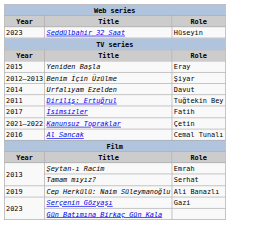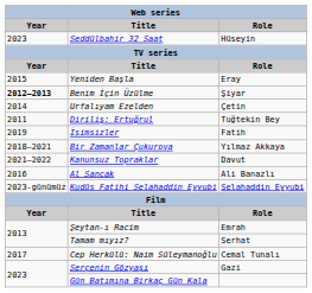 <table class="wikitable" style="font-size:80%">
 <tr>
 <th colspan="3" style="background:LightSteelBlue">Web series</th>
 </tr>
 <tr>
 <th style="background:#CCCCCC">Year</th>
 <th style="background:#CCCCCC">Title</th>
 <th style="background:#CCCCCC">Role</th>
 </tr>
 <tr>
 <td>2023</td>
 <td><em><a href='#'>Seddülbahir 32 Saat</a></em></td>
 <td>Hüseyin</td>
 </tr>
 <tr>
 <th colspan="3" style="background:LightSteelBlue">TV series</th>
 </tr>
 <tr>
 <th style="background:#CCCCCC">Year</th>
 <th style="background:#CCCCCC">Title</th>
 <th style="background:#CCCCCC">Role</th>
 </tr>
 <tr>
 <td>2015</td>
 <td><em>Yeniden Başla</em></td>
 <td>Eray</td>
 </tr>
 <tr>
-<td>2012–2013</td>
+<td><strong>2012–2013</strong></td>
 <td><em>Benim İçin Üzülme</em></td>
 <td>Şiyar</td>
 </tr>
 <tr>
 <td>2014</td>
 <td><em>Urfalıyam Ezelden</em></td>
-<td>Davut</td>
+<td>Çetin</td>
 </tr>
 <tr>
 <td>2011</td>
 <td><em><a href='#'>Diriliş: Ertuğrul</a></em></td>
 <td>Tuğtekin Bey</td>
 </tr>
 <tr>
-<td>2017</td>
+<td>2019</td>
 <td><em><a href='#'>İsimsizler</a></em></td>
 <td>Fatih</td>
 </tr>
 <tr>
+<td>2018–2021</td>
+<td><em><a href='#'>Bir Zamanlar Çukurova</a></em></td>
+<td>Yılmaz Akkaya</td>
+</tr>
+<tr>
 <td>2021–2022</td>
 <td><em><a href='#'>Kanunsuz Topraklar</a></em></td>
-<td>Çetin</td>
+<td>Davut</td>
 </tr>
 <tr>
 <td>2016</td>
 <td><em><a href='#'>Al Sancak</a></em></td>
-<td>Cemal Tunalı</td>
+<td>Ali Banazlı</td>
+</tr>
+<tr>
+<td>2023-günümüz</td>
+<td><em><a href='#'>Kudüs Fatihi Selahaddin Eyyubi</a></em></td>
+<td><a href='#'>Selahaddin Eyyubi</a></td>
 </tr>
 <tr>
 <th colspan="3" style="background:LightSteelBlue">Film</th>
 </tr>
 <tr>
 <th style="background:#CCCCCC">Year</th>
 <th style="background:#CCCCCC">Title</th>
 <th style="background:#CCCCCC">Role</th>
 </tr>
 <tr>
 <td rowspan="2">2013</td>
 <td><em>Şeytan-ı Racim</em></td>
 <td>Emrah</td>
 </tr>
 <tr>
 <td><em>Tamam mıyız?</em></td>
 <td>Serhat</td>
 </tr>
 <tr>
-<td>2019</td>
+<td>2017</td>
 <td><em>Cep Herkülü: Naim Süleymanoğlu</em></td>
-<td>Ali Banazlı</td>
+<td>Cemal Tunalı</td>
 </tr>
 <tr>
 <td rowspan="2">2023</td>
 <td><em><a href='#'>Serçenin Gözyaşı</a></em></td>
 <td>Gazi</td>
 </tr>
 <tr>
 <td><em><a href='#'>Gün Batımına Birkaç Gün Kala</a></em></td>
 <td></td>
 </tr>
 </table>
